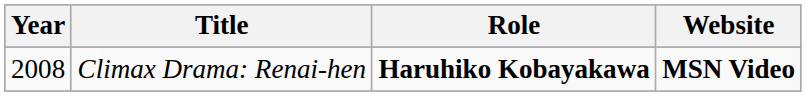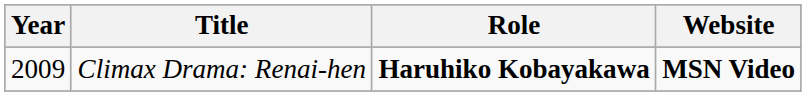 <table class="wikitable">
 <tr>
 <th>Year</th>
 <th>Title</th>
 <th>Role</th>
 <th>Website</th>
 </tr>
 <tr>
-<td>2008</td>
+<td>2009</td>
 <td><em>Climax Drama: Renai-hen</em></td>
 <td><strong>Haruhiko Kobayakawa</strong></td>
 <td><strong>MSN Video</strong></td>
 </tr>
 </table>
